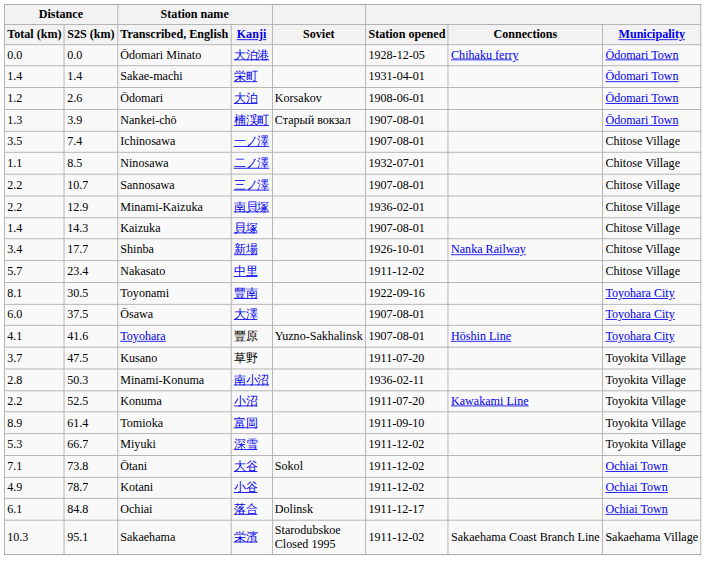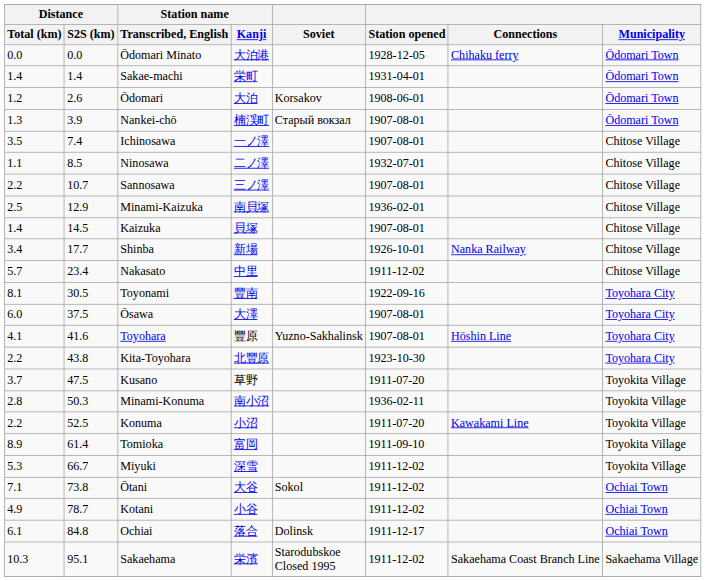 <table class="wikitable" style="font-size:90%;">
 <tr>
 </tr>
 <tr>
 <th colspan="2">Distance</th>
 <th colspan="2">Station name</th>
 <th></th>
 <th colspan="3"></th>
 </tr>
 <tr>
 <th>Total (km)</th>
 <th>S2S (km)</th>
 <th>Transcribed, English</th>
 <th><a href='#'>Kanji</a></th>
 <th>Soviet</th>
 <th>Station opened</th>
 <th>Connections</th>
 <th><a href='#'>Municipality</a></th>
 </tr>
 <tr>
 <td>0.0</td>
 <td>0.0</td>
 <td>Ōdomari Minato</td>
 <td><a href='#'>大泊港</a></td>
 <td></td>
 <td>1928-12-05</td>
 <td><a href='#'>Chihaku ferry</a></td>
 <td><a href='#'>Ōdomari Town</a></td>
 </tr>
 <tr>
 <td>1.4</td>
 <td>1.4</td>
 <td>Sakae-machi</td>
 <td><a href='#'>栄町</a></td>
 <td></td>
 <td>1931-04-01</td>
 <td></td>
 <td><a href='#'>Ōdomari Town</a></td>
 </tr>
 <tr>
 <td>1.2</td>
 <td>2.6</td>
 <td>Ōdomari</td>
 <td><a href='#'>大泊</a></td>
 <td>Korsakov</td>
 <td>1908-06-01</td>
 <td></td>
 <td><a href='#'>Ōdomari Town</a></td>
 </tr>
 <tr>
 <td>1.3</td>
 <td>3.9</td>
 <td>Nankei-chō</td>
 <td><a href='#'>楠渓町</a></td>
 <td>Старый вокзал</td>
 <td>1907-08-01</td>
 <td></td>
 <td><a href='#'>Ōdomari Town</a></td>
 </tr>
 <tr>
 <td>3.5</td>
 <td>7.4</td>
 <td>Ichinosawa</td>
 <td><a href='#'>一ノ澤</a></td>
 <td></td>
 <td>1907-08-01</td>
 <td></td>
 <td>Chitose Village</td>
 </tr>
 <tr>
 <td>1.1</td>
 <td>8.5</td>
 <td>Ninosawa</td>
 <td><a href='#'>二ノ澤</a></td>
 <td></td>
 <td>1932-07-01</td>
 <td></td>
 <td>Chitose Village</td>
 </tr>
 <tr>
 <td>2.2</td>
 <td>10.7</td>
 <td>Sannosawa</td>
 <td><a href='#'>三ノ澤</a></td>
 <td></td>
 <td>1907-08-01</td>
 <td></td>
 <td>Chitose Village</td>
 </tr>
 <tr>
-<td>2.2</td>
+<td>2.5</td>
 <td>12.9</td>
 <td>Minami-Kaizuka</td>
 <td><a href='#'>南貝塚</a></td>
 <td></td>
 <td>1936-02-01</td>
 <td></td>
 <td>Chitose Village</td>
 </tr>
 <tr>
 <td>1.4</td>
-<td>14.3</td>
+<td>14.5</td>
 <td>Kaizuka</td>
 <td><a href='#'>貝塚</a></td>
 <td></td>
 <td>1907-08-01</td>
 <td></td>
 <td>Chitose Village</td>
 </tr>
 <tr>
 <td>3.4</td>
 <td>17.7</td>
 <td>Shinba</td>
 <td><a href='#'>新場</a></td>
 <td></td>
 <td>1926-10-01</td>
 <td><a href='#'>Nanka Railway</a></td>
 <td>Chitose Village</td>
 </tr>
 <tr>
 <td>5.7</td>
 <td>23.4</td>
 <td>Nakasato</td>
 <td><a href='#'>中里</a></td>
 <td></td>
 <td>1911-12-02</td>
 <td></td>
 <td>Chitose Village</td>
 </tr>
 <tr>
 <td>8.1</td>
 <td>30.5</td>
 <td>Toyonami</td>
 <td><a href='#'>豐南</a></td>
 <td></td>
 <td>1922-09-16</td>
 <td></td>
 <td><a href='#'>Toyohara City</a></td>
 </tr>
 <tr>
 <td>6.0</td>
 <td>37.5</td>
 <td>Ōsawa</td>
 <td><a href='#'>大澤</a></td>
 <td></td>
 <td>1907-08-01</td>
 <td></td>
 <td><a href='#'>Toyohara City</a></td>
 </tr>
 <tr>
 <td>4.1</td>
 <td>41.6</td>
 <td><a href='#'>Toyohara</a></td>
 <td>豐原</td>
 <td>Yuzno-Sakhalinsk</td>
 <td>1907-08-01</td>
 <td><a href='#'>Hōshin Line</a></td>
+<td><a href='#'>Toyohara City</a></td>
+</tr>
+<tr>
+<td>2.2</td>
+<td>43.8</td>
+<td>Kita-Toyohara</td>
+<td><a href='#'>北豐原</a></td>
+<td></td>
+<td>1923-10-30</td>
+<td></td>
 <td><a href='#'>Toyohara City</a></td>
 </tr>
 <tr>
 <td>3.7</td>
 <td>47.5</td>
 <td>Kusano</td>
 <td>草野</td>
 <td></td>
 <td>1911-07-20</td>
 <td></td>
 <td>Toyokita Village</td>
 </tr>
 <tr>
 <td>2.8</td>
 <td>50.3</td>
 <td>Minami-Konuma</td>
 <td><a href='#'>南小沼</a></td>
 <td></td>
 <td>1936-02-11</td>
 <td></td>
 <td>Toyokita Village</td>
 </tr>
 <tr>
 <td>2.2</td>
 <td>52.5</td>
 <td>Konuma</td>
 <td><a href='#'>小沼</a></td>
 <td></td>
 <td>1911-07-20</td>
 <td><a href='#'>Kawakami Line</a></td>
 <td>Toyokita Village</td>
 </tr>
 <tr>
 <td>8.9</td>
 <td>61.4</td>
 <td>Tomioka</td>
 <td><a href='#'>富岡</a></td>
 <td></td>
 <td>1911-09-10</td>
 <td></td>
 <td>Toyokita Village</td>
 </tr>
 <tr>
 <td>5.3</td>
 <td>66.7</td>
 <td>Miyuki</td>
 <td><a href='#'>深雪</a></td>
 <td></td>
 <td>1911-12-02</td>
 <td></td>
 <td>Toyokita Village</td>
 </tr>
 <tr>
 <td>7.1</td>
 <td>73.8</td>
 <td>Ōtani</td>
 <td><a href='#'>大谷</a></td>
 <td>Sokol</td>
 <td>1911-12-02</td>
 <td></td>
 <td><a href='#'>Ochiai Town</a></td>
 </tr>
 <tr>
 <td>4.9</td>
 <td>78.7</td>
 <td>Kotani</td>
 <td><a href='#'>小谷</a></td>
 <td></td>
 <td>1911-12-02</td>
 <td></td>
 <td><a href='#'>Ochiai Town</a></td>
 </tr>
 <tr>
 <td>6.1</td>
 <td>84.8</td>
 <td>Ochiai</td>
 <td><a href='#'>落合</a></td>
 <td>Dolinsk</td>
 <td>1911-12-17</td>
 <td></td>
 <td><a href='#'>Ochiai Town</a></td>
 </tr>
 <tr>
 <td>10.3</td>
 <td>95.1</td>
 <td>Sakaehama</td>
 <td><a href='#'>栄濱</a></td>
 <td>Starodubskoe<br>Closed 1995</td>
 <td>1911-12-02</td>
 <td>Sakaehama Coast Branch Line</td>
 <td>Sakaehama Village</td>
 </tr>
 <tr>
 </tr>
 </table>
